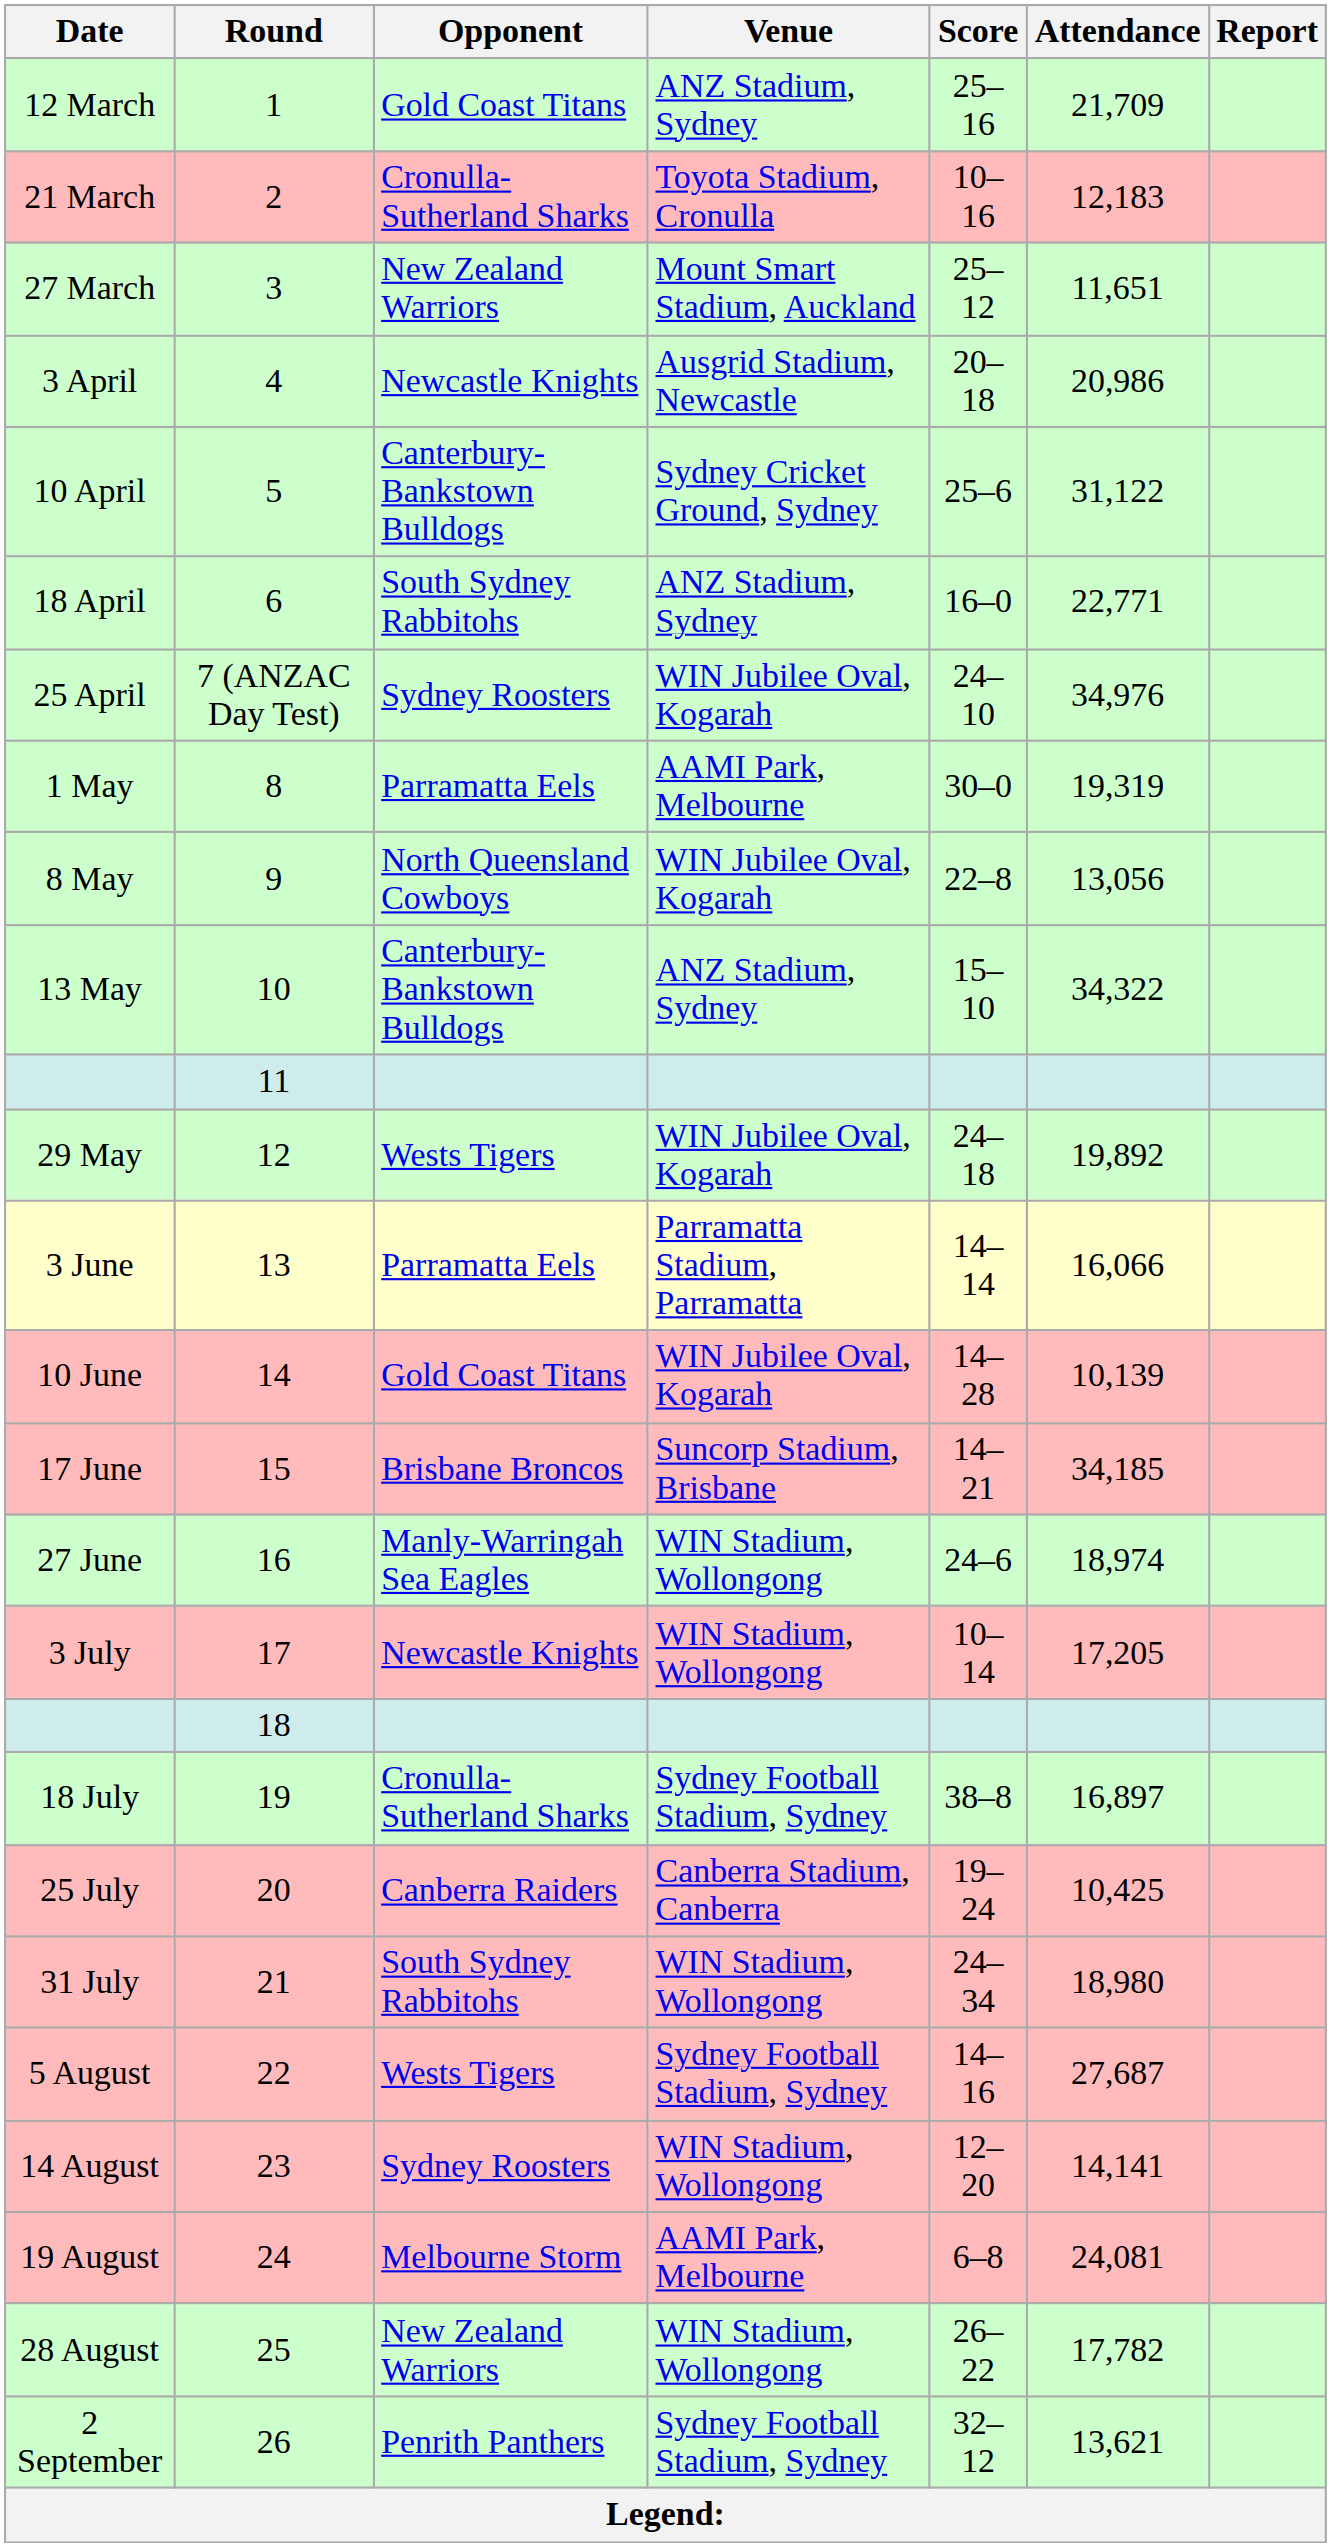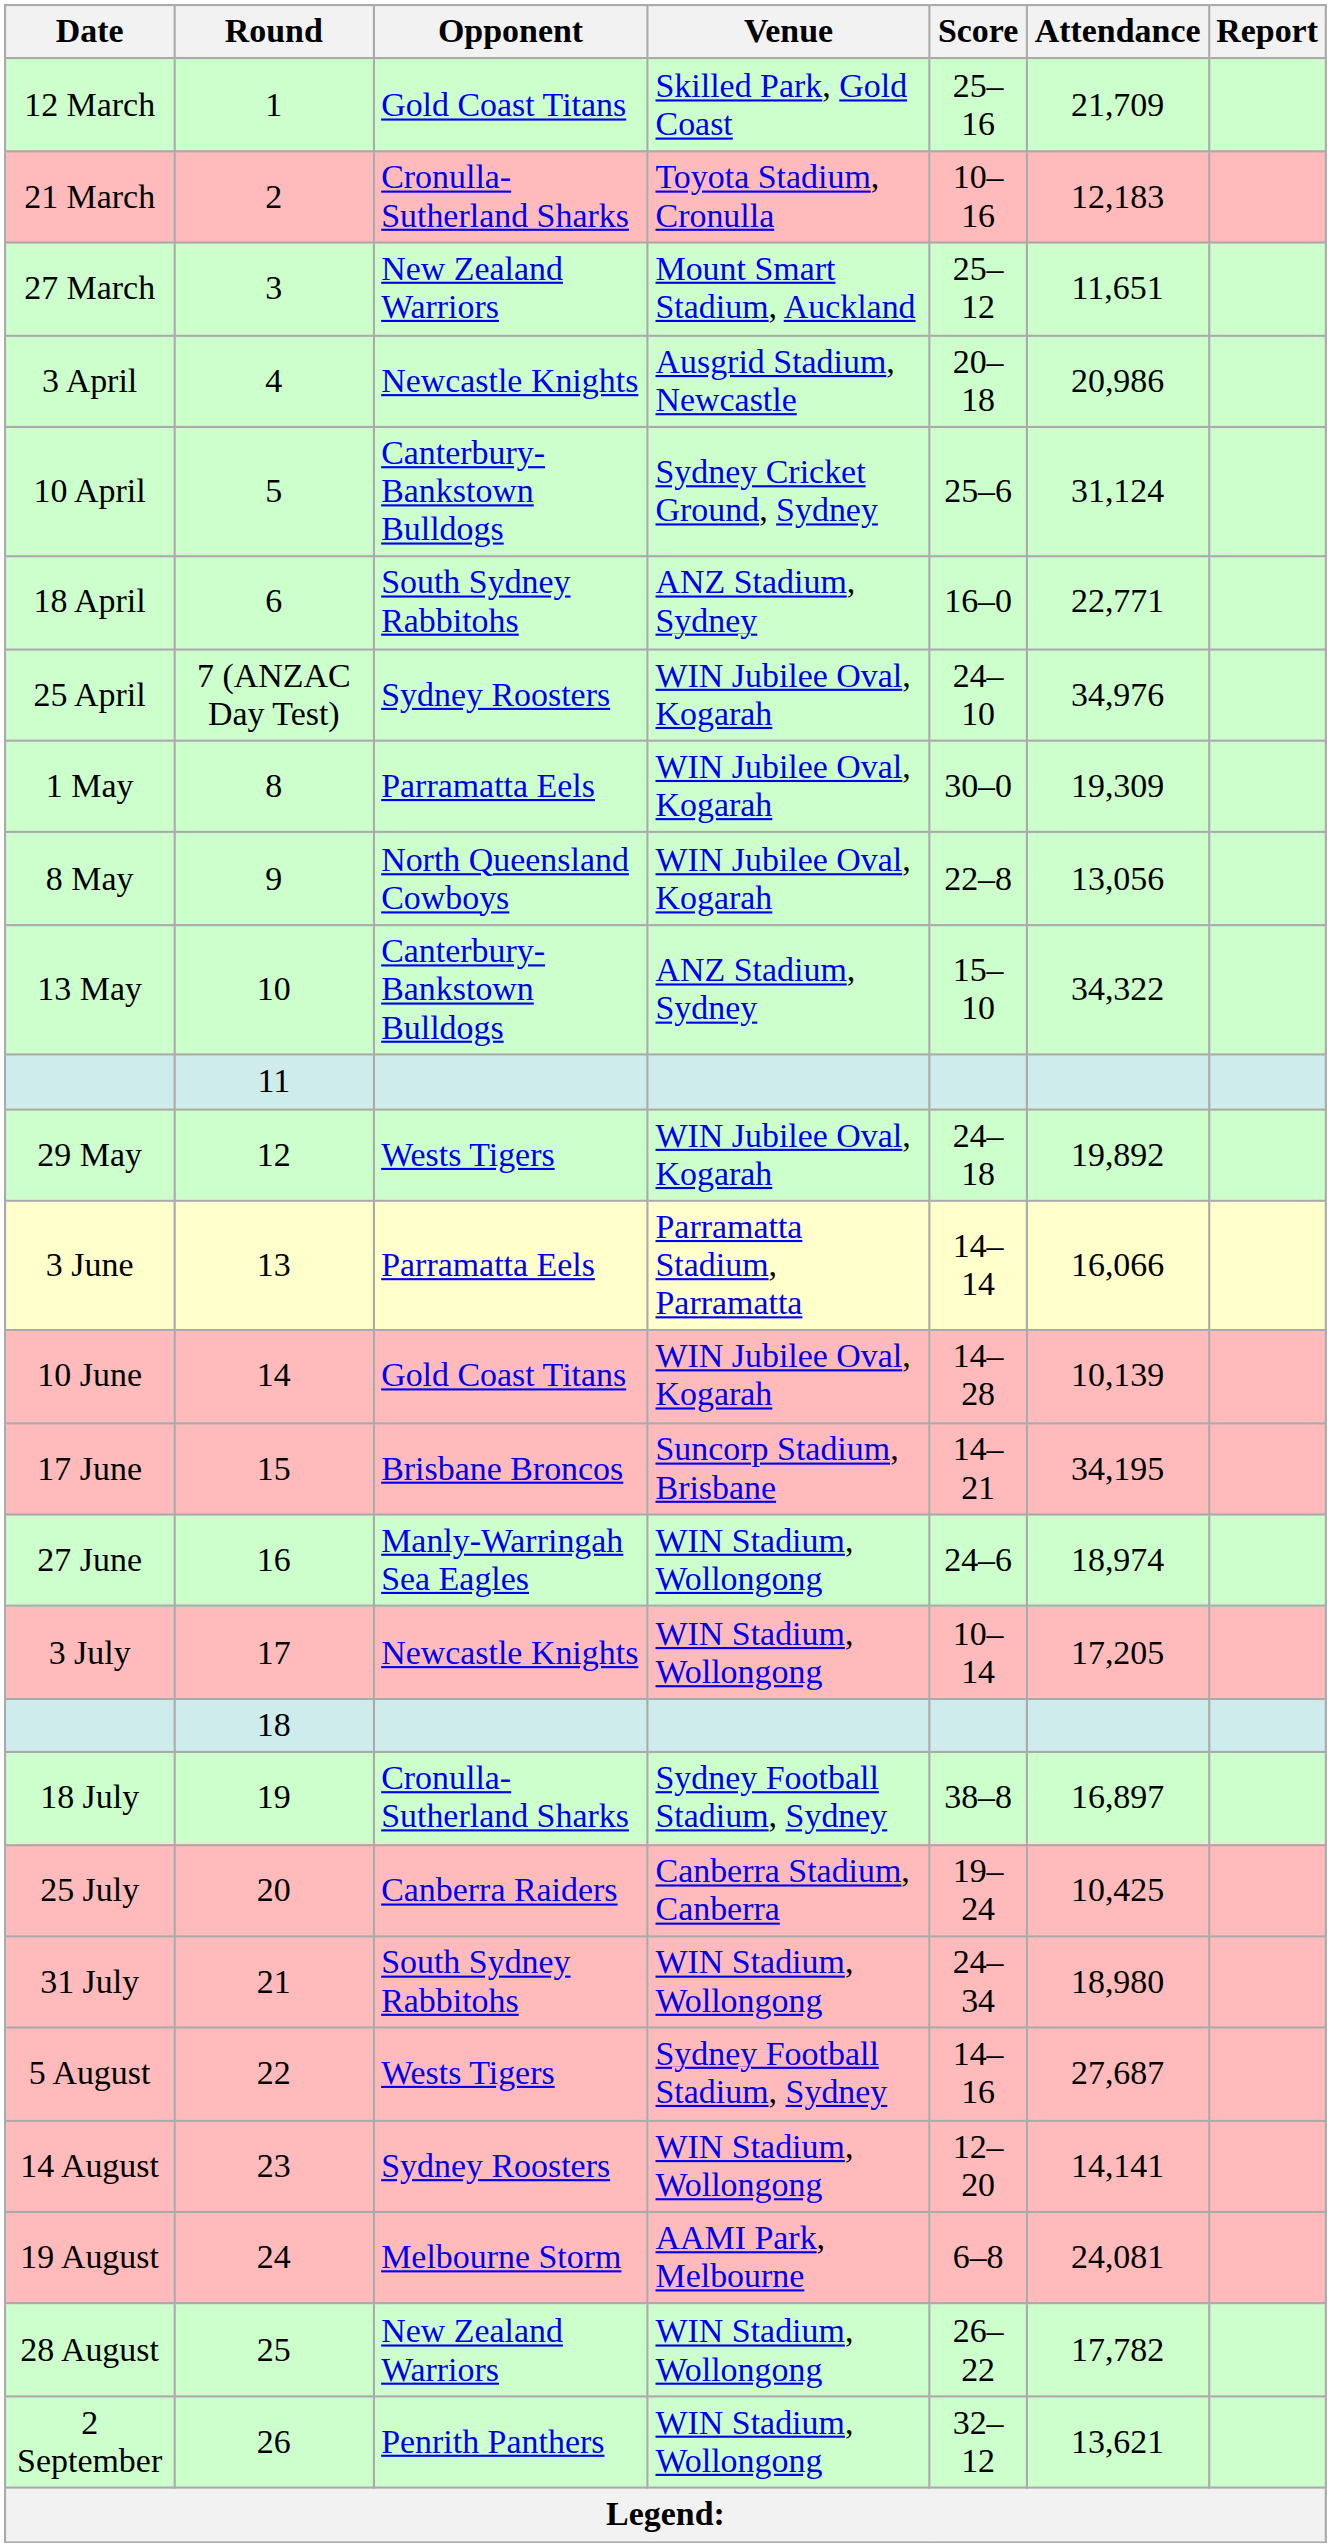 <table class="wikitable" style="font-size:100%;" width="100%">
 <tr>
 <th>Date</th>
 <th>Round</th>
 <th>Opponent</th>
 <th>Venue</th>
 <th>Score</th>
 <th>Attendance</th>
 <th>Report</th>
 </tr>
 <tr bgcolor=#CCFFCC>
 <td style="text-align:center;">12 March</td>
 <td style="text-align:center;">1</td>
 <td> <a href='#'>Gold Coast Titans</a></td>
-<td><a href='#'>ANZ Stadium</a>, <a href='#'>Sydney</a></td>
+<td><a href='#'>Skilled Park</a>, <a href='#'>Gold Coast</a></td>
 <td style="text-align:center;">25–16</td>
 <td style="text-align:center;">21,709</td>
 <td style="text-align:center;"></td>
 </tr>
 <tr bgcolor=#FFBBBB>
 <td style="text-align:center;">21 March</td>
 <td style="text-align:center;">2</td>
 <td> <a href='#'>Cronulla-Sutherland Sharks</a></td>
 <td><a href='#'>Toyota Stadium</a>, <a href='#'>Cronulla</a></td>
 <td style="text-align:center;">10–16</td>
 <td style="text-align:center;">12,183</td>
 <td style="text-align:center;"></td>
 </tr>
 <tr bgcolor=#CCFFCC>
 <td style="text-align:center;">27 March</td>
 <td style="text-align:center;">3</td>
 <td> <a href='#'>New Zealand Warriors</a></td>
 <td><a href='#'>Mount Smart Stadium</a>, <a href='#'>Auckland</a></td>
 <td style="text-align:center;">25–12</td>
 <td style="text-align:center;">11,651</td>
 <td style="text-align:center;"></td>
 </tr>
 <tr bgcolor=#CCFFCC>
 <td style="text-align:center;">3 April</td>
 <td style="text-align:center;">4</td>
 <td> <a href='#'>Newcastle Knights</a></td>
 <td><a href='#'>Ausgrid Stadium</a>, <a href='#'>Newcastle</a></td>
 <td style="text-align:center;">20–18</td>
 <td style="text-align:center;">20,986</td>
 <td style="text-align:center;"></td>
 </tr>
 <tr bgcolor=#CCFFCC>
 <td style="text-align:center;">10 April</td>
 <td style="text-align:center;">5</td>
 <td> <a href='#'>Canterbury-Bankstown Bulldogs</a></td>
 <td><a href='#'>Sydney Cricket Ground</a>, <a href='#'>Sydney</a></td>
 <td style="text-align:center;">25–6</td>
-<td style="text-align:center;">31,122</td>
+<td style="text-align:center;">31,124</td>
 <td style="text-align:center;"></td>
 </tr>
 <tr bgcolor=#CCFFCC>
 <td style="text-align:center;">18 April</td>
 <td style="text-align:center;">6</td>
 <td> <a href='#'>South Sydney Rabbitohs</a></td>
 <td><a href='#'>ANZ Stadium</a>, <a href='#'>Sydney</a></td>
 <td style="text-align:center;">16–0</td>
 <td style="text-align:center;">22,771</td>
 <td style="text-align:center;"></td>
 </tr>
 <tr bgcolor=#CCFFCC>
 <td style="text-align:center;">25 April</td>
 <td style="text-align:center;">7 (ANZAC Day Test)</td>
 <td> <a href='#'>Sydney Roosters</a></td>
 <td><a href='#'>WIN Jubilee Oval</a>, <a href='#'>Kogarah</a></td>
 <td style="text-align:center;">24–10</td>
 <td style="text-align:center;">34,976</td>
 <td style="text-align:center;"></td>
 </tr>
 <tr bgcolor=#CCFFCC>
 <td style="text-align:center;">1 May</td>
 <td style="text-align:center;">8</td>
 <td> <a href='#'>Parramatta Eels</a></td>
-<td><a href='#'>AAMI Park</a>, <a href='#'>Melbourne</a></td>
+<td><a href='#'>WIN Jubilee Oval</a>, <a href='#'>Kogarah</a></td>
 <td style="text-align:center;">30–0</td>
-<td style="text-align:center;">19,319</td>
+<td style="text-align:center;">19,309</td>
 <td style="text-align:center;"></td>
 </tr>
 <tr bgcolor=#CCFFCC>
 <td style="text-align:center;">8 May</td>
 <td style="text-align:center;">9</td>
 <td> <a href='#'>North Queensland Cowboys</a></td>
 <td><a href='#'>WIN Jubilee Oval</a>, <a href='#'>Kogarah</a></td>
 <td style="text-align:center;">22–8</td>
 <td style="text-align:center;">13,056</td>
 <td style="text-align:center;"></td>
 </tr>
 <tr bgcolor=#CCFFCC>
 <td style="text-align:center;">13 May</td>
 <td style="text-align:center;">10</td>
 <td> <a href='#'>Canterbury-Bankstown Bulldogs</a></td>
 <td><a href='#'>ANZ Stadium</a>, <a href='#'>Sydney</a></td>
 <td style="text-align:center;">15–10</td>
 <td style="text-align:center;">34,322</td>
 <td style="text-align:center;"></td>
 </tr>
 <tr bgcolor="#cfecec">
 <td></td>
 <td style="text-align:center;">11</td>
 <td></td>
 <td></td>
 <td></td>
 <td></td>
 <td></td>
 </tr>
 <tr bgcolor=#CCFFCC>
 <td style="text-align:center;">29 May</td>
 <td style="text-align:center;">12</td>
 <td> <a href='#'>Wests Tigers</a></td>
 <td><a href='#'>WIN Jubilee Oval</a>, <a href='#'>Kogarah</a></td>
 <td style="text-align:center;">24–18</td>
 <td style="text-align:center;">19,892</td>
 <td style="text-align:center;"></td>
 </tr>
 <tr bgcolor=#FFFFCC>
 <td style="text-align:center;">3 June</td>
 <td style="text-align:center;">13</td>
 <td> <a href='#'>Parramatta Eels</a></td>
 <td><a href='#'>Parramatta Stadium</a>, <a href='#'>Parramatta</a></td>
 <td style="text-align:center;">14–14</td>
 <td style="text-align:center;">16,066</td>
 <td style="text-align:center;"></td>
 </tr>
 <tr bgcolor=#FFBBBB>
 <td style="text-align:center;">10 June</td>
 <td style="text-align:center;">14</td>
 <td> <a href='#'>Gold Coast Titans</a></td>
 <td><a href='#'>WIN Jubilee Oval</a>, <a href='#'>Kogarah</a></td>
 <td style="text-align:center;">14–28</td>
 <td style="text-align:center;">10,139</td>
 <td style="text-align:center;"></td>
 </tr>
 <tr bgcolor=#FFBBBB>
 <td style="text-align:center;">17 June</td>
 <td style="text-align:center;">15</td>
 <td> <a href='#'>Brisbane Broncos</a></td>
 <td><a href='#'>Suncorp Stadium</a>, <a href='#'>Brisbane</a></td>
 <td style="text-align:center;">14–21</td>
-<td style="text-align:center;">34,185</td>
+<td style="text-align:center;">34,195</td>
 <td style="text-align:center;"></td>
 </tr>
 <tr bgcolor=#CCFFCC>
 <td style="text-align:center;">27 June</td>
 <td style="text-align:center;">16</td>
 <td> <a href='#'>Manly-Warringah Sea Eagles</a></td>
 <td><a href='#'>WIN Stadium</a>, <a href='#'>Wollongong</a></td>
 <td style="text-align:center;">24–6</td>
 <td style="text-align:center;">18,974</td>
 <td style="text-align:center;"></td>
 </tr>
 <tr bgcolor=#FFBBBB>
 <td style="text-align:center;">3 July</td>
 <td style="text-align:center;">17</td>
 <td> <a href='#'>Newcastle Knights</a></td>
 <td><a href='#'>WIN Stadium</a>, <a href='#'>Wollongong</a></td>
 <td style="text-align:center;">10–14</td>
 <td style="text-align:center;">17,205</td>
 <td style="text-align:center;"></td>
 </tr>
 <tr bgcolor="#cfecec">
 <td></td>
 <td style="text-align:center;">18</td>
 <td></td>
 <td></td>
 <td></td>
 <td></td>
 <td></td>
 </tr>
 <tr bgcolor=#CCFFCC>
 <td style="text-align:center;">18 July</td>
 <td style="text-align:center;">19</td>
 <td> <a href='#'>Cronulla-Sutherland Sharks</a></td>
 <td><a href='#'>Sydney Football Stadium</a>, <a href='#'>Sydney</a></td>
 <td style="text-align:center;">38–8</td>
 <td style="text-align:center;">16,897</td>
 <td style="text-align:center;"></td>
 </tr>
 <tr bgcolor=#FFBBBB>
 <td style="text-align:center;">25 July</td>
 <td style="text-align:center;">20</td>
 <td> <a href='#'>Canberra Raiders</a></td>
 <td><a href='#'>Canberra Stadium</a>, <a href='#'>Canberra</a></td>
 <td style="text-align:center;">19–24</td>
 <td style="text-align:center;">10,425</td>
 <td style="text-align:center;"></td>
 </tr>
 <tr bgcolor=#FFBBBB>
 <td style="text-align:center;">31 July</td>
 <td style="text-align:center;">21</td>
 <td> <a href='#'>South Sydney Rabbitohs</a></td>
 <td><a href='#'>WIN Stadium</a>, <a href='#'>Wollongong</a></td>
 <td style="text-align:center;">24–34</td>
 <td style="text-align:center;">18,980</td>
 <td style="text-align:center;"></td>
 </tr>
 <tr bgcolor=#FFBBBB>
 <td style="text-align:center;">5 August</td>
 <td style="text-align:center;">22</td>
 <td> <a href='#'>Wests Tigers</a></td>
 <td><a href='#'>Sydney Football Stadium</a>, <a href='#'>Sydney</a></td>
 <td style="text-align:center;">14–16</td>
 <td style="text-align:center;">27,687</td>
 <td style="text-align:center;"></td>
 </tr>
 <tr bgcolor=#FFBBBB>
 <td style="text-align:center;">14 August</td>
 <td style="text-align:center;">23</td>
 <td> <a href='#'>Sydney Roosters</a></td>
 <td><a href='#'>WIN Stadium</a>, <a href='#'>Wollongong</a></td>
 <td style="text-align:center;">12–20</td>
 <td style="text-align:center;">14,141</td>
 <td style="text-align:center;"></td>
 </tr>
 <tr bgcolor=#FFBBBB>
 <td style="text-align:center;">19 August</td>
 <td style="text-align:center;">24</td>
 <td> <a href='#'>Melbourne Storm</a></td>
 <td><a href='#'>AAMI Park</a>, <a href='#'>Melbourne</a></td>
 <td style="text-align:center;">6–8</td>
 <td style="text-align:center;">24,081</td>
 <td style="text-align:center;"></td>
 </tr>
 <tr bgcolor=#CCFFCC>
 <td style="text-align:center;">28 August</td>
 <td style="text-align:center;">25</td>
 <td> <a href='#'>New Zealand Warriors</a></td>
 <td><a href='#'>WIN Stadium</a>, <a href='#'>Wollongong</a></td>
 <td style="text-align:center;">26–22</td>
 <td style="text-align:center;">17,782</td>
 <td style="text-align:center;"></td>
 </tr>
 <tr bgcolor=#CCFFCC>
 <td style="text-align:center;">2 September</td>
 <td style="text-align:center;">26</td>
 <td> <a href='#'>Penrith Panthers</a></td>
-<td><a href='#'>Sydney Football Stadium</a>, <a href='#'>Sydney</a></td>
+<td><a href='#'>WIN Stadium</a>, <a href='#'>Wollongong</a></td>
 <td style="text-align:center;">32–12</td>
 <td style="text-align:center;">13,621</td>
 <td style="text-align:center;"></td>
 </tr>
 <tr>
 <th colspan="11"><strong>Legend</strong>:    </th>
 </tr>
 <tr>
 </tr>
 </table>
